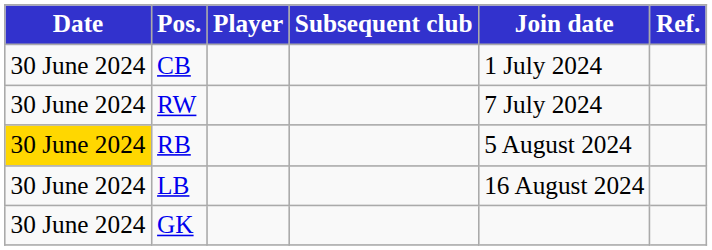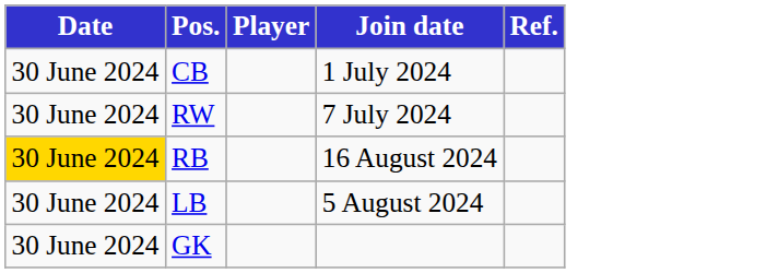 <table class="wikitable plainrowheaders sortable">
 <tr>
 <th style="background:#3232CD;color:white">Date</th>
 <th style="background:#3232CD;color:white">Pos.</th>
 <th style="background:#3232CD;color:white">Player</th>
-<th style="background:#3232CD;color:white">Subsequent club</th>
 <th style="background:#3232CD;color:white">Join date</th>
 <th style="background:#3232CD;color:white">Ref.</th>
 </tr>
 <tr>
 <td>30 June 2024</td>
 <td><a href='#'>CB</a></td>
-<td></td>
 <td></td>
 <td>1 July 2024</td>
 <td></td>
 </tr>
 <tr>
 <td>30 June 2024</td>
 <td><a href='#'>RW</a></td>
 <td></td>
-<td></td>
 <td>7 July 2024</td>
 <td></td>
 </tr>
 <tr>
 <td style="background: gold;">30 June 2024</td>
 <td><a href='#'>RB</a></td>
 <td></td>
-<td></td>
-<td>5 August 2024</td>
+<td>16 August 2024</td>
 <td></td>
 </tr>
 <tr>
 <td>30 June 2024</td>
 <td><a href='#'>LB</a></td>
 <td></td>
-<td></td>
-<td>16 August 2024</td>
+<td>5 August 2024</td>
 <td></td>
 </tr>
 <tr>
 <td>30 June 2024</td>
 <td><a href='#'>GK</a></td>
 <td></td>
 <td></td>
 <td></td>
-<td></td>
 </tr>
 </table>
